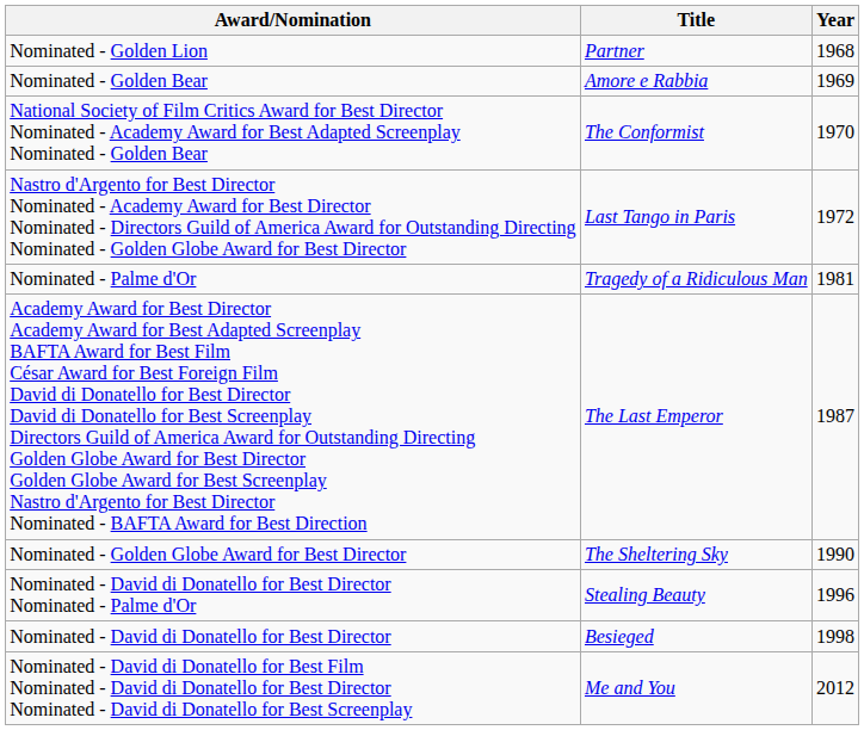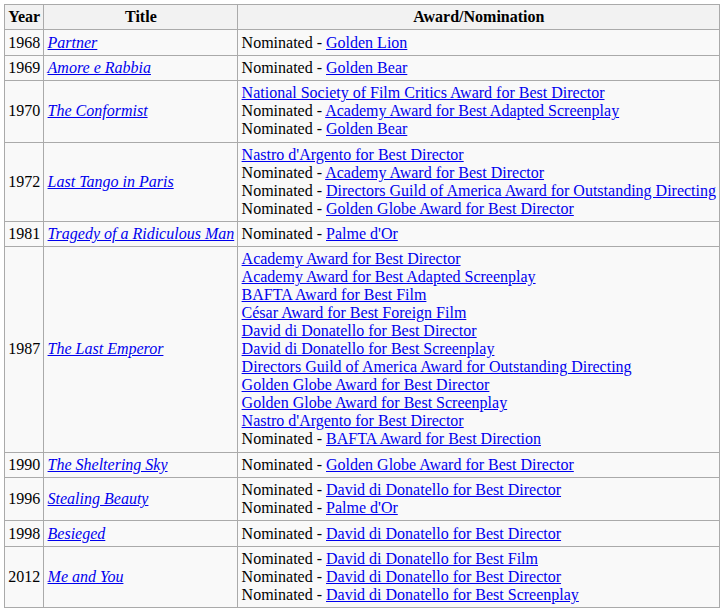 <table class="wikitable">
 <tr>
+<th>Year</th>
+<th>Title</th>
 <th>Award/Nomination</th>
-<th>Title</th>
-<th>Year</th>
 </tr>
 <tr>
+<td>1968</td>
+<td><em><a href='#'>Partner</a></em></td>
 <td>Nominated - <a href='#'>Golden Lion</a></td>
-<td><em><a href='#'>Partner</a></em></td>
-<td>1968</td>
 </tr>
 <tr>
+<td>1969</td>
+<td><em><a href='#'>Amore e Rabbia</a></em></td>
 <td>Nominated - <a href='#'>Golden Bear</a></td>
-<td><em><a href='#'>Amore e Rabbia</a></em></td>
-<td>1969</td>
 </tr>
 <tr>
+<td>1970</td>
+<td><em><a href='#'>The Conformist</a></em></td>
 <td><a href='#'>National Society of Film Critics Award for Best Director</a><br>Nominated - <a href='#'>Academy Award for Best Adapted Screenplay</a><br>Nominated - <a href='#'>Golden Bear</a></td>
-<td><em><a href='#'>The Conformist</a></em></td>
-<td>1970</td>
 </tr>
 <tr>
+<td>1972</td>
+<td><em><a href='#'>Last Tango in Paris</a></em></td>
 <td><a href='#'>Nastro d'Argento for Best Director</a><br>Nominated - <a href='#'>Academy Award for Best Director</a><br>Nominated - <a href='#'>Directors Guild of America Award for Outstanding Directing</a><br>Nominated - <a href='#'>Golden Globe Award for Best Director</a></td>
-<td><em><a href='#'>Last Tango in Paris</a></em></td>
-<td>1972</td>
 </tr>
 <tr>
+<td>1981</td>
+<td><em><a href='#'>Tragedy of a Ridiculous Man</a></em></td>
 <td>Nominated - <a href='#'>Palme d'Or</a></td>
-<td><em><a href='#'>Tragedy of a Ridiculous Man</a></em></td>
-<td>1981</td>
 </tr>
 <tr>
+<td>1987</td>
+<td><em><a href='#'>The Last Emperor</a></em></td>
 <td><a href='#'>Academy Award for Best Director</a><br><a href='#'>Academy Award for Best Adapted Screenplay</a><br><a href='#'>BAFTA Award for Best Film</a><br><a href='#'>César Award for Best Foreign Film</a><br><a href='#'>David di Donatello for Best Director</a><br><a href='#'>David di Donatello for Best Screenplay</a><br><a href='#'>Directors Guild of America Award for Outstanding Directing</a><br><a href='#'>Golden Globe Award for Best Director</a><br><a href='#'>Golden Globe Award for Best Screenplay</a><br><a href='#'>Nastro d'Argento for Best Director</a><br>Nominated - <a href='#'>BAFTA Award for Best Direction</a></td>
-<td><em><a href='#'>The Last Emperor</a></em></td>
-<td>1987</td>
 </tr>
 <tr>
+<td>1990</td>
+<td><em><a href='#'>The Sheltering Sky</a></em></td>
 <td>Nominated - <a href='#'>Golden Globe Award for Best Director</a></td>
-<td><em><a href='#'>The Sheltering Sky</a></em></td>
-<td>1990</td>
 </tr>
 <tr>
+<td>1996</td>
+<td><em><a href='#'>Stealing Beauty</a></em></td>
 <td>Nominated - <a href='#'>David di Donatello for Best Director</a><br>Nominated - <a href='#'>Palme d'Or</a></td>
-<td><em><a href='#'>Stealing Beauty</a></em></td>
-<td>1996</td>
 </tr>
 <tr>
+<td>1998</td>
+<td><em><a href='#'>Besieged</a></em></td>
 <td>Nominated - <a href='#'>David di Donatello for Best Director</a></td>
-<td><em><a href='#'>Besieged</a></em></td>
-<td>1998</td>
 </tr>
 <tr>
+<td>2012</td>
+<td><em><a href='#'>Me and You</a></em></td>
 <td>Nominated - <a href='#'>David di Donatello for Best Film</a><br>Nominated - <a href='#'>David di Donatello for Best Director</a><br>Nominated - <a href='#'>David di Donatello for Best Screenplay</a></td>
-<td><em><a href='#'>Me and You</a></em></td>
-<td>2012</td>
 </tr>
 </table>
